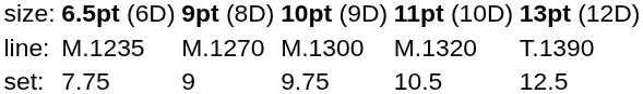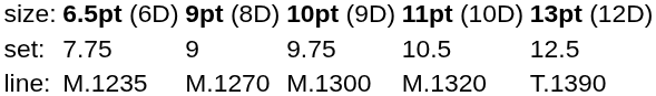 <table style="margin-left:40px;">
 <tr>
 <td>size:</td>
 <td><strong>6.5pt</strong> (6D)</td>
 <td><strong>9pt</strong> (8D)</td>
 <td><strong>10pt</strong> (9D)</td>
 <td><strong>11pt</strong> (10D)</td>
 <td><strong>13pt</strong> (12D)</td>
 </tr>
 <tr>
+<td>set:</td>
+<td>7.75</td>
+<td>9</td>
+<td>9.75</td>
+<td>10.5</td>
+<td>12.5</td>
+</tr>
+<tr>
 <td>line:</td>
 <td>M.1235</td>
 <td>M.1270</td>
 <td>M.1300</td>
 <td>M.1320</td>
 <td>T.1390</td>
 </tr>
-<tr>
-<td>set:</td>
-<td>7.75</td>
-<td>9</td>
-<td>9.75</td>
-<td>10.5</td>
-<td>12.5</td>
-</tr>
 </table>
